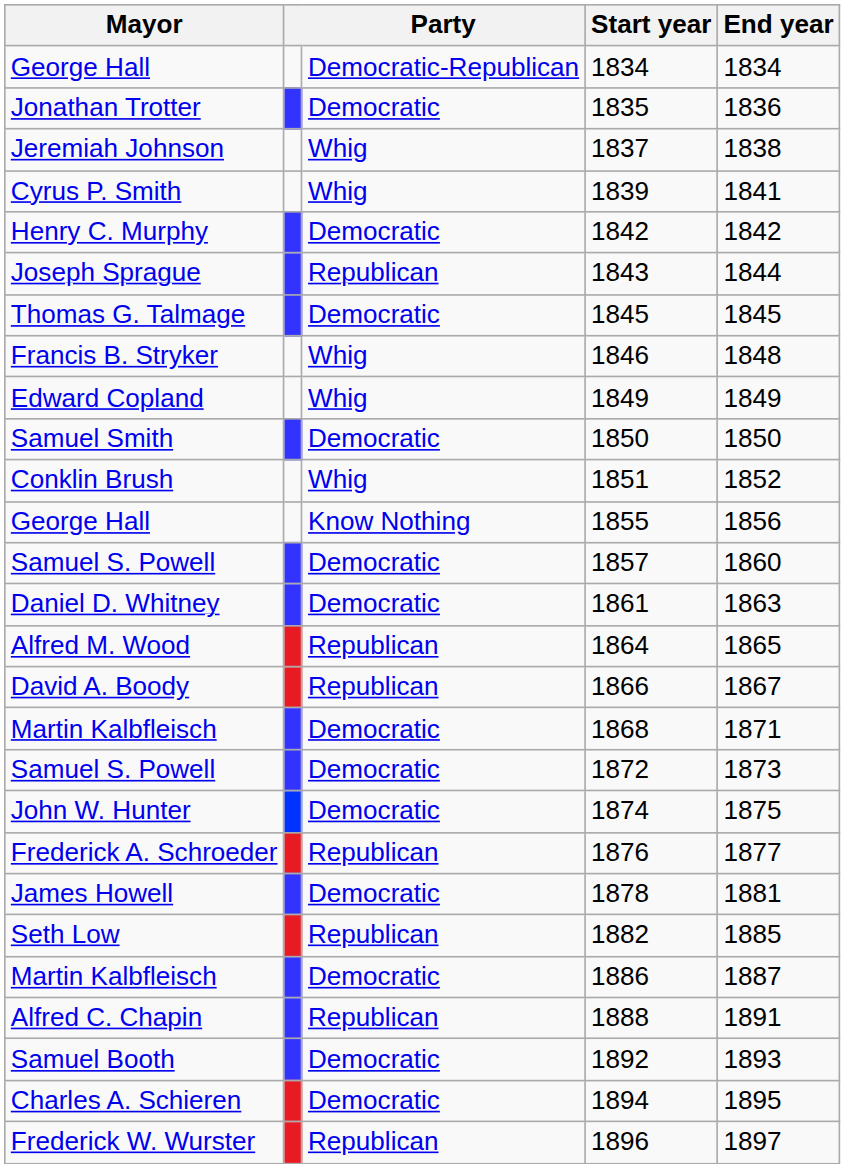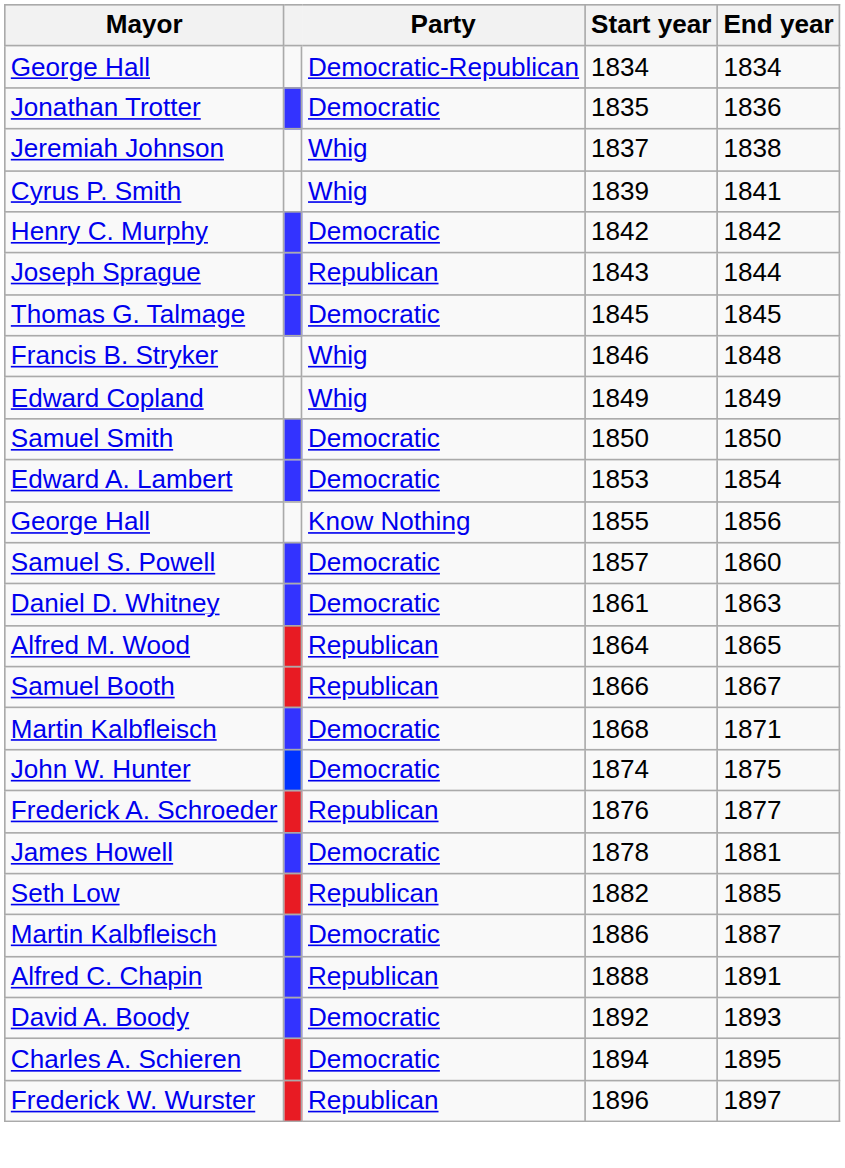 <table class="wikitable sortable">
 <tr>
 <th>Mayor</th>
 <th class=unsortable> </th>
 <th style="border-left-style:hidden;padding:0.1em 0em">Party</th>
 <th>Start year</th>
 <th>End year</th>
 </tr>
 <tr>
 <td><a href='#'>George Hall</a></td>
 <td bgcolor=></td>
 <td><a href='#'>Democratic-Republican</a></td>
 <td>1834</td>
 <td>1834</td>
 </tr>
 <tr>
 <td><a href='#'>Jonathan Trotter</a></td>
 <td bgcolor=#3333FF></td>
 <td><a href='#'>Democratic</a></td>
 <td>1835</td>
 <td>1836</td>
 </tr>
 <tr>
 <td><a href='#'>Jeremiah Johnson</a></td>
 <td bgcolor=></td>
 <td><a href='#'>Whig</a></td>
 <td>1837</td>
 <td>1838</td>
 </tr>
 <tr>
 <td><a href='#'>Cyrus P. Smith</a></td>
 <td bgcolor=></td>
 <td><a href='#'>Whig</a></td>
 <td>1839</td>
 <td>1841</td>
 </tr>
 <tr>
 <td><a href='#'>Henry C. Murphy</a></td>
 <td bgcolor=#3333FF></td>
 <td><a href='#'>Democratic</a></td>
 <td>1842</td>
 <td>1842</td>
 </tr>
 <tr>
 <td><a href='#'>Joseph Sprague</a></td>
 <td bgcolor=#3333FF></td>
 <td><a href='#'>Republican</a></td>
 <td>1843</td>
 <td>1844</td>
 </tr>
 <tr>
 <td><a href='#'>Thomas G. Talmage</a></td>
 <td bgcolor=#3333FF></td>
 <td><a href='#'>Democratic</a></td>
 <td>1845</td>
 <td>1845</td>
 </tr>
 <tr>
 <td><a href='#'>Francis B. Stryker</a></td>
 <td bgcolor=></td>
 <td><a href='#'>Whig</a></td>
 <td>1846</td>
 <td>1848</td>
 </tr>
 <tr>
 <td><a href='#'>Edward Copland</a></td>
 <td bgcolor=></td>
 <td><a href='#'>Whig</a></td>
 <td>1849</td>
 <td>1849</td>
 </tr>
 <tr>
 <td><a href='#'>Samuel Smith</a></td>
 <td bgcolor=#3333FF></td>
 <td><a href='#'>Democratic</a></td>
 <td>1850</td>
 <td>1850</td>
 </tr>
 <tr>
-<td><a href='#'>Conklin Brush</a></td>
-<td bgcolor=></td>
-<td><a href='#'>Whig</a></td>
-<td>1851</td>
-<td>1852</td>
+<td><a href='#'>Edward A. Lambert</a></td>
+<td bgcolor=#3333FF></td>
+<td><a href='#'>Democratic</a></td>
+<td>1853</td>
+<td>1854</td>
 </tr>
 <tr>
 <td><a href='#'>George Hall</a></td>
 <td bgcolor=></td>
 <td><a href='#'>Know Nothing</a></td>
 <td>1855</td>
 <td>1856</td>
 </tr>
 <tr>
 <td><a href='#'>Samuel S. Powell</a></td>
 <td bgcolor=#3333FF></td>
 <td><a href='#'>Democratic</a></td>
 <td>1857</td>
 <td>1860</td>
 </tr>
 <tr>
 <td><a href='#'>Daniel D. Whitney</a></td>
 <td bgcolor=#3333FF></td>
 <td><a href='#'>Democratic</a></td>
 <td>1861</td>
 <td>1863</td>
 </tr>
 <tr>
 <td><a href='#'>Alfred M. Wood</a></td>
 <td bgcolor=#E81B23></td>
 <td><a href='#'>Republican</a></td>
 <td>1864</td>
 <td>1865</td>
 </tr>
 <tr>
-<td><a href='#'>David A. Boody</a></td>
+<td><a href='#'>Samuel Booth</a></td>
 <td bgcolor=#E81B23></td>
 <td><a href='#'>Republican</a></td>
 <td>1866</td>
 <td>1867</td>
 </tr>
 <tr>
 <td><a href='#'>Martin Kalbfleisch</a></td>
 <td bgcolor=#3333FF></td>
 <td><a href='#'>Democratic</a></td>
 <td>1868</td>
 <td>1871</td>
-</tr>
-<tr>
-<td><a href='#'>Samuel S. Powell</a></td>
-<td bgcolor=#3333FF></td>
-<td><a href='#'>Democratic</a></td>
-<td>1872</td>
-<td>1873</td>
 </tr>
 <tr>
 <td><a href='#'>John W. Hunter</a></td>
 <td bgcolor=(#3333FF></td>
 <td><a href='#'>Democratic</a></td>
 <td>1874</td>
 <td>1875</td>
 </tr>
 <tr>
 <td><a href='#'>Frederick A. Schroeder</a></td>
 <td bgcolor=#E81B23></td>
 <td><a href='#'>Republican</a></td>
 <td>1876</td>
 <td>1877</td>
 </tr>
 <tr>
 <td><a href='#'>James Howell</a></td>
 <td bgcolor=#3333FF></td>
 <td><a href='#'>Democratic</a></td>
 <td>1878</td>
 <td>1881</td>
 </tr>
 <tr>
 <td><a href='#'>Seth Low</a></td>
 <td bgcolor=#E81B23></td>
 <td><a href='#'>Republican</a></td>
 <td>1882</td>
 <td>1885</td>
 </tr>
 <tr>
 <td><a href='#'>Martin Kalbfleisch</a></td>
 <td bgcolor=#3333FF></td>
 <td><a href='#'>Democratic</a></td>
 <td>1886</td>
 <td>1887</td>
 </tr>
 <tr>
 <td><a href='#'>Alfred C. Chapin</a></td>
 <td bgcolor=#3333FF></td>
 <td><a href='#'>Republican</a></td>
 <td>1888</td>
 <td>1891</td>
 </tr>
 <tr>
-<td><a href='#'>Samuel Booth</a></td>
+<td><a href='#'>David A. Boody</a></td>
 <td bgcolor=#3333FF></td>
 <td><a href='#'>Democratic</a></td>
 <td>1892</td>
 <td>1893</td>
 </tr>
 <tr>
 <td><a href='#'>Charles A. Schieren</a></td>
 <td bgcolor=#E81B23></td>
 <td><a href='#'>Democratic</a></td>
 <td>1894</td>
 <td>1895</td>
 </tr>
 <tr>
 <td><a href='#'>Frederick W. Wurster</a></td>
 <td bgcolor=#E81B23></td>
 <td><a href='#'>Republican</a></td>
 <td>1896</td>
 <td>1897</td>
 </tr>
 </table>
